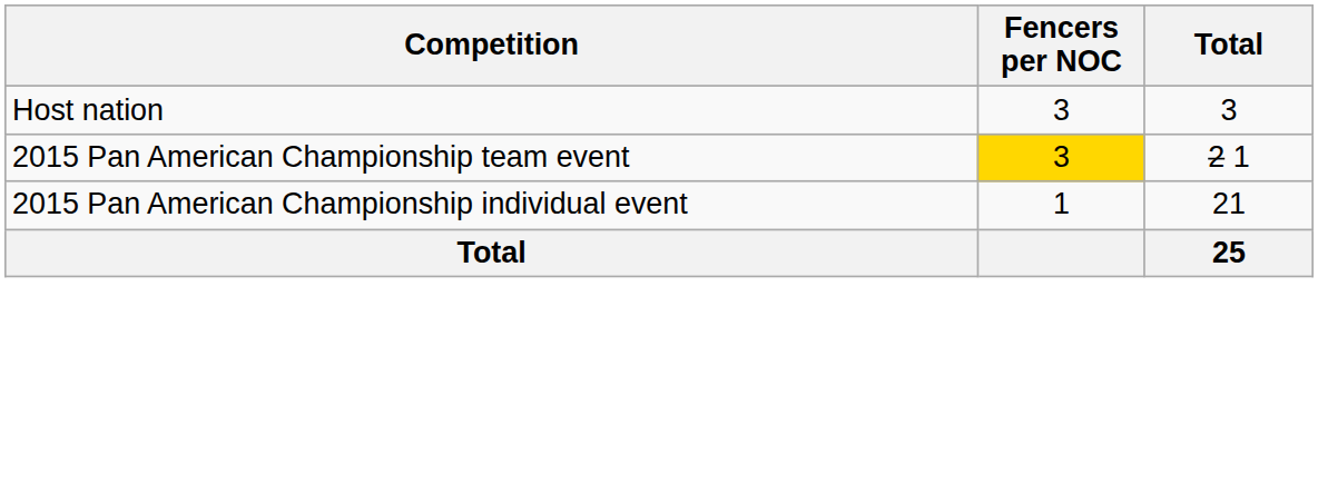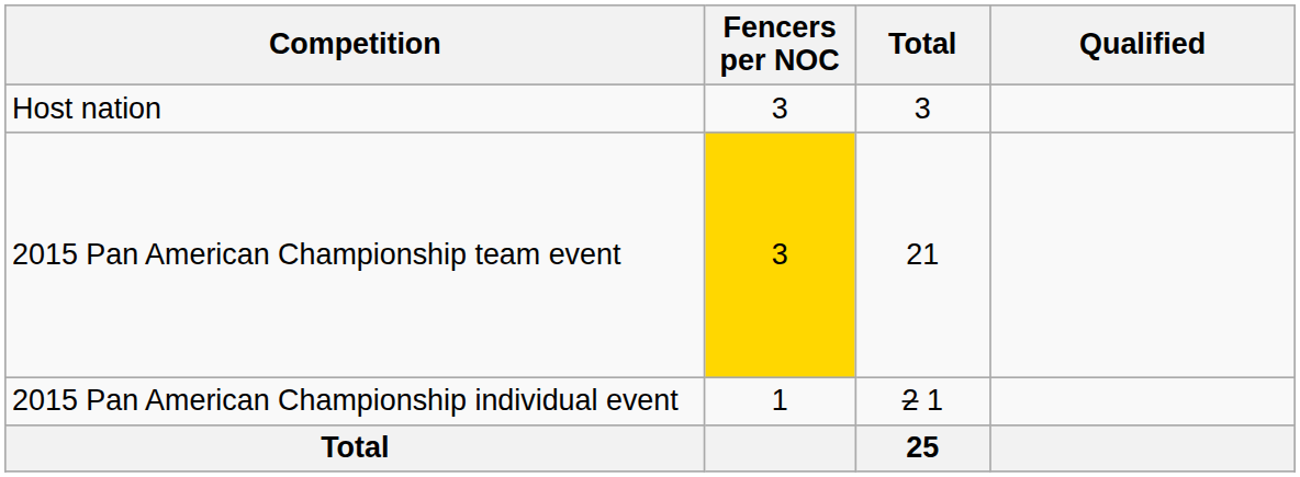 <table class = "wikitable" width=700>
 <tr>
 <th width=500>Competition</th>
 <th width=80>Fencers per NOC</th>
 <th width=80>Total</th>
+<th width=200>Qualified</th>
 </tr>
 <tr>
 <td>Host nation</td>
 <td align="center">3</td>
 <td align="center">3</td>
+<td></td>
 </tr>
 <tr>
 <td>2015 Pan American Championship team event</td>
 <td align="center" style="background: gold;">3</td>
-<td align="center"><s>2</s> 1</td>
+<td align="center">21</td>
+<td><br><br><br><br><br><br><s></s><br></td>
 </tr>
 <tr>
 <td>2015 Pan American Championship individual event</td>
 <td align="center">1</td>
-<td align="center">21</td>
+<td align="center"><s>2</s> 1</td>
+<td></td>
 </tr>
 <tr>
 <th>Total</th>
 <th></th>
 <th>25</th>
+<th></th>
 </tr>
 </table>
